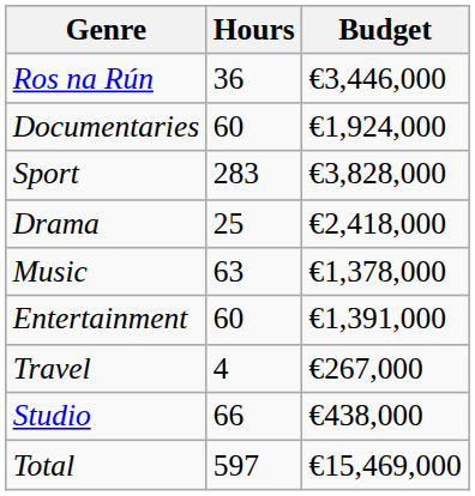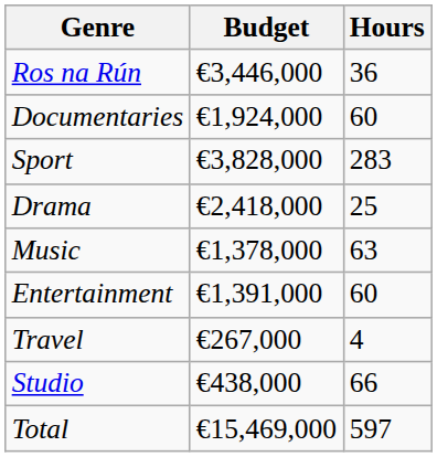 <table class="wikitable">
 <tr>
 <th>Genre</th>
+<th>Budget</th>
 <th>Hours</th>
-<th>Budget</th>
 </tr>
 <tr>
 <td><em><a href='#'>Ros na Rún</a></em></td>
+<td>€3,446,000</td>
 <td>36</td>
-<td>€3,446,000</td>
 </tr>
 <tr>
 <td><em>Documentaries</em></td>
+<td>€1,924,000</td>
 <td>60</td>
-<td>€1,924,000</td>
 </tr>
 <tr>
 <td><em>Sport</em></td>
+<td>€3,828,000</td>
 <td>283</td>
-<td>€3,828,000</td>
 </tr>
 <tr>
 <td><em>Drama</em></td>
+<td>€2,418,000</td>
 <td>25</td>
-<td>€2,418,000</td>
 </tr>
 <tr>
 <td><em>Music</em></td>
+<td>€1,378,000</td>
 <td>63</td>
-<td>€1,378,000</td>
 </tr>
 <tr>
 <td><em>Entertainment</em></td>
+<td>€1,391,000</td>
 <td>60</td>
-<td>€1,391,000</td>
 </tr>
 <tr>
 <td><em>Travel</em></td>
+<td>€267,000</td>
 <td>4</td>
-<td>€267,000</td>
 </tr>
 <tr>
 <td><em><a href='#'>Studio</a></em></td>
+<td>€438,000</td>
 <td>66</td>
-<td>€438,000</td>
 </tr>
 <tr>
 <td><em>Total</em></td>
+<td>€15,469,000</td>
 <td>597</td>
-<td>€15,469,000</td>
 </tr>
 </table>
